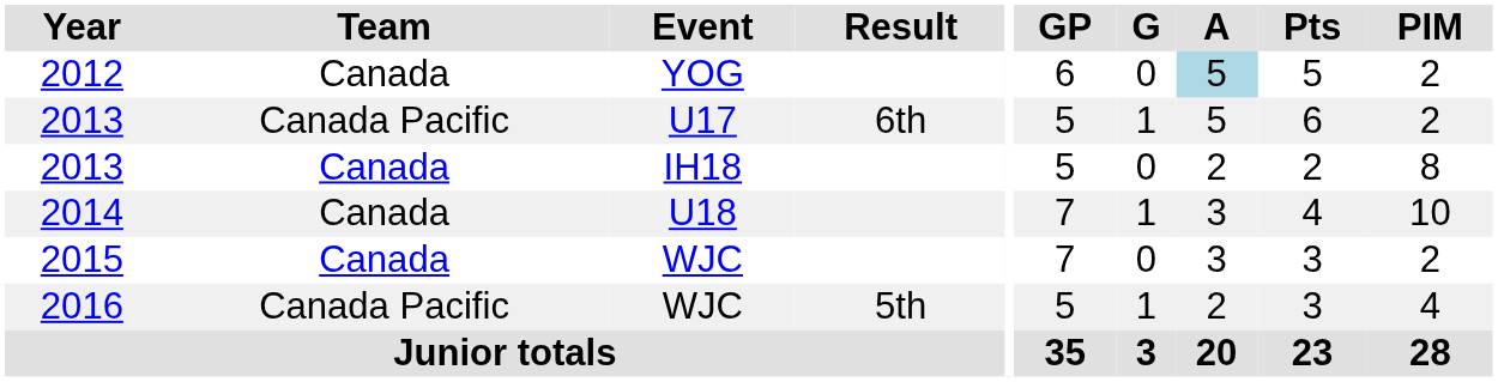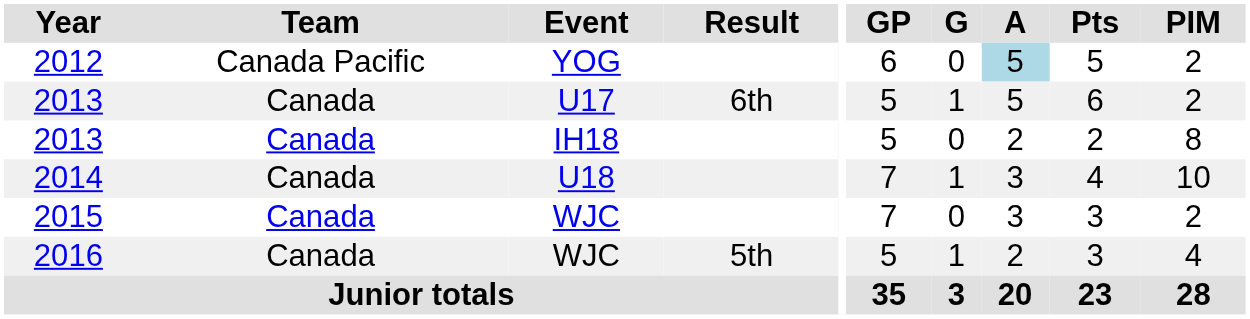 <table border="0" cellpadding="1" cellspacing="0" ID="Table3" style="text-align:center; width:40em">
 <tr ALIGN="center" bgcolor="#e0e0e0">
 <th>Year</th>
 <th>Team</th>
 <th>Event</th>
 <th>Result</th>
 <th rowspan="99" bgcolor="#ffffff"></th>
 <th>GP</th>
 <th>G</th>
 <th>A</th>
 <th>Pts</th>
 <th>PIM</th>
 </tr>
 <tr>
 <td><a href='#'>2012</a></td>
-<td>Canada</td>
+<td>Canada Pacific</td>
 <td><a href='#'>YOG</a></td>
 <td></td>
 <td>6</td>
 <td>0</td>
 <td style="background: lightblue;">5</td>
 <td>5</td>
 <td>2</td>
 </tr>
 <tr style="background:#f0f0f0;">
 <td><a href='#'>2013</a></td>
-<td>Canada Pacific</td>
+<td>Canada</td>
 <td><a href='#'>U17</a></td>
 <td>6th</td>
 <td>5</td>
 <td>1</td>
 <td>5</td>
 <td>6</td>
 <td>2</td>
 </tr>
 <tr>
 <td><a href='#'>2013</a></td>
 <td><a href='#'>Canada</a></td>
 <td><a href='#'>IH18</a></td>
 <td></td>
 <td>5</td>
 <td>0</td>
 <td>2</td>
 <td>2</td>
 <td>8</td>
 </tr>
 <tr style="background:#f0f0f0;">
 <td><a href='#'>2014</a></td>
 <td>Canada</td>
 <td><a href='#'>U18</a></td>
 <td></td>
 <td>7</td>
 <td>1</td>
 <td>3</td>
 <td>4</td>
 <td>10</td>
 </tr>
 <tr>
 <td><a href='#'>2015</a></td>
 <td><a href='#'>Canada</a></td>
 <td><a href='#'>WJC</a></td>
 <td></td>
 <td>7</td>
 <td>0</td>
 <td>3</td>
 <td>3</td>
 <td>2</td>
 </tr>
 <tr style="background:#f0f0f0;">
 <td><a href='#'>2016</a></td>
-<td>Canada Pacific</td>
+<td>Canada</td>
 <td>WJC</td>
 <td>5th</td>
 <td>5</td>
 <td>1</td>
 <td>2</td>
 <td>3</td>
 <td>4</td>
 </tr>
 <tr style="background:#e0e0e0;">
 <th colspan="4">Junior totals</th>
 <th>35</th>
 <th>3</th>
 <th>20</th>
 <th>23</th>
 <th>28</th>
 </tr>
 </table>
